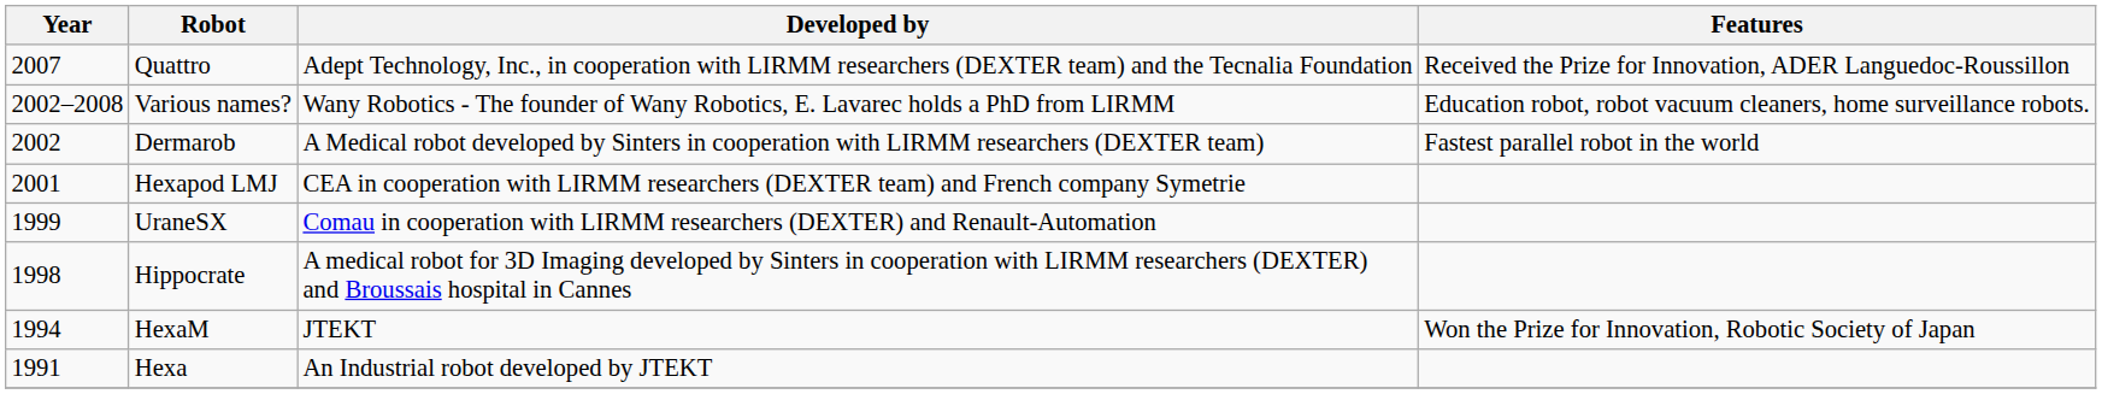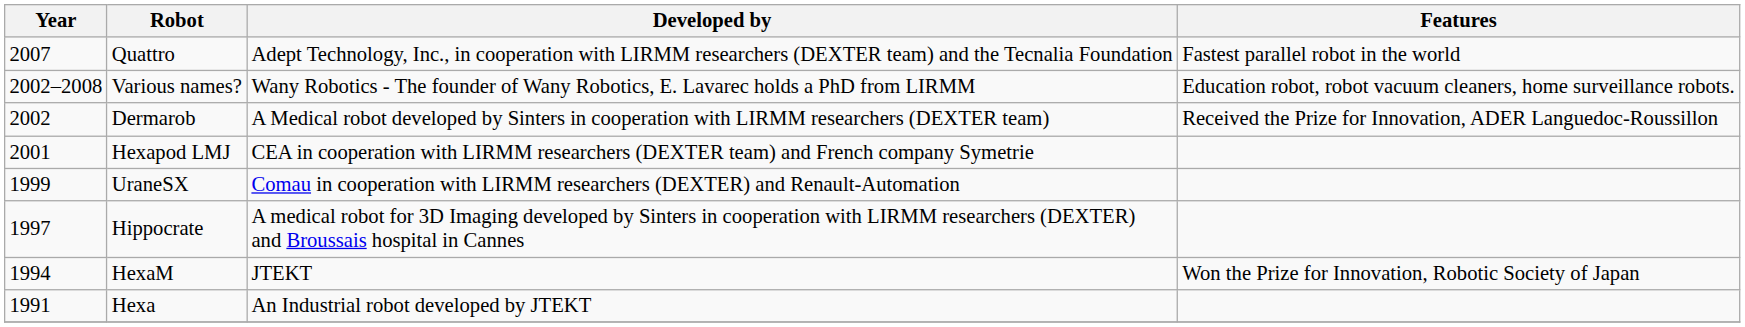 <table class="wikitable sortable">
 <tr>
 <th>Year</th>
 <th>Robot</th>
 <th>Developed by</th>
 <th>Features</th>
 </tr>
 <tr>
 <td>2007</td>
 <td>Quattro</td>
 <td>Adept Technology, Inc., in cooperation with LIRMM researchers (DEXTER team) and the Tecnalia Foundation</td>
-<td>Received the Prize for Innovation, ADER Languedoc-Roussillon</td>
+<td>Fastest parallel robot in the world</td>
 </tr>
 <tr>
 <td>2002–2008</td>
 <td>Various names?</td>
 <td>Wany Robotics - The founder of Wany Robotics, E. Lavarec holds a PhD from LIRMM</td>
 <td>Education robot, robot vacuum cleaners, home surveillance robots.</td>
 </tr>
 <tr>
 <td>2002</td>
 <td>Dermarob</td>
 <td>A Medical robot developed by Sinters in cooperation with LIRMM researchers (DEXTER team)</td>
-<td>Fastest parallel robot in the world</td>
+<td>Received the Prize for Innovation, ADER Languedoc-Roussillon</td>
 </tr>
 <tr>
 <td>2001</td>
 <td>Hexapod LMJ</td>
 <td>CEA in cooperation with LIRMM researchers (DEXTER team) and French company Symetrie</td>
 <td></td>
 </tr>
 <tr>
 <td>1999</td>
 <td>UraneSX</td>
 <td><a href='#'>Comau</a> in cooperation with LIRMM researchers (DEXTER) and Renault-Automation</td>
 <td></td>
 </tr>
 <tr>
-<td>1998</td>
+<td>1997</td>
 <td>Hippocrate</td>
 <td>A medical robot for 3D Imaging developed by Sinters in cooperation with LIRMM researchers (DEXTER)<br>and <a href='#'>Broussais</a> hospital in Cannes</td>
 <td></td>
 </tr>
 <tr>
 <td>1994</td>
 <td>HexaM</td>
 <td>JTEKT</td>
 <td>Won the Prize for Innovation, Robotic Society of Japan</td>
 </tr>
 <tr>
 <td>1991</td>
 <td>Hexa</td>
 <td>An Industrial robot developed by JTEKT</td>
 <td></td>
 </tr>
 <tr>
 </tr>
 </table>
